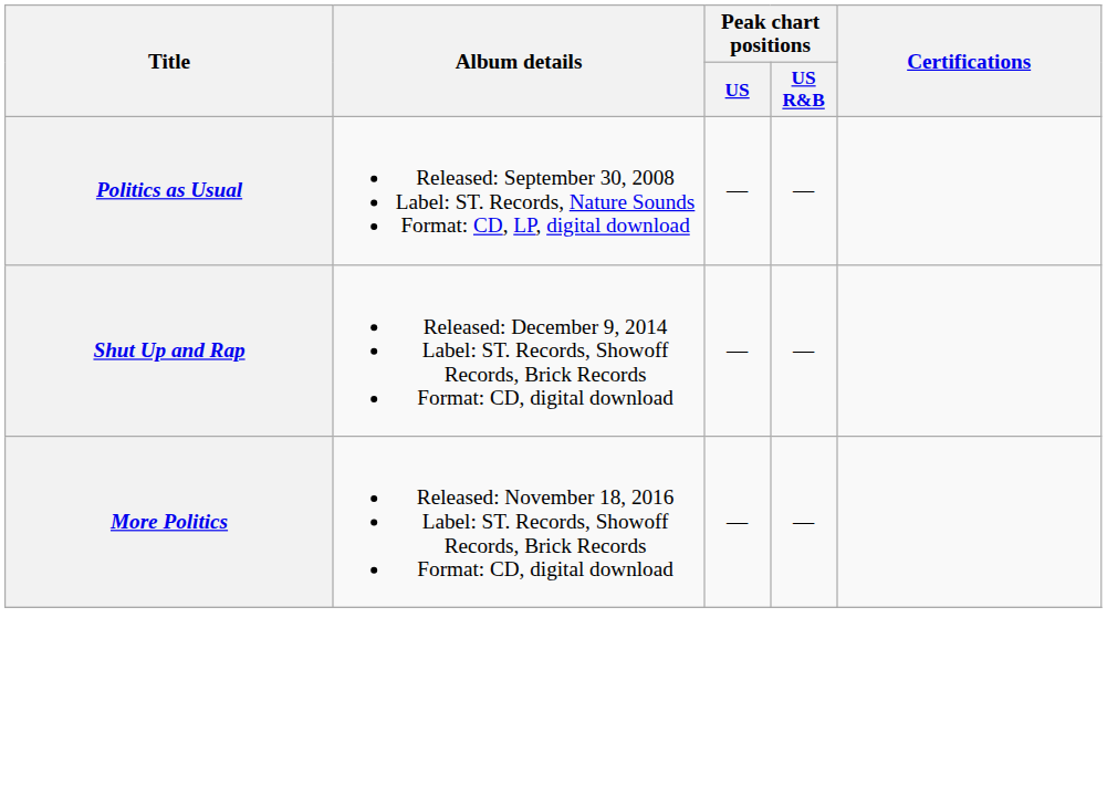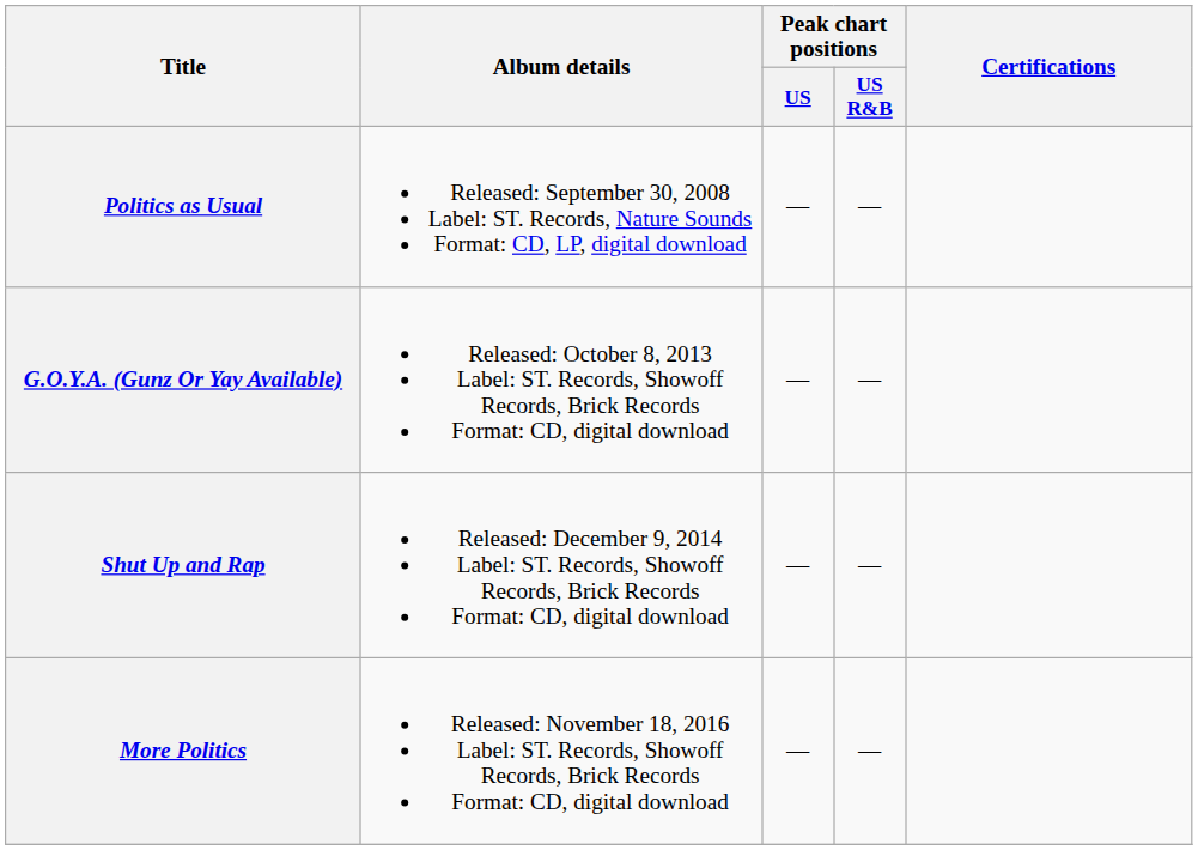 <table class="wikitable plainrowheaders" style="text-align:center;">
 <tr>
 <th scope="col" rowspan="2" style="width:15em;">Title</th>
 <th scope="col" rowspan="2" style="width:17em;">Album details</th>
 <th scope="col" colspan="2">Peak chart positions</th>
 <th scope="col" rowspan="2" style="width:12em;"><a href='#'>Certifications</a></th>
 </tr>
 <tr>
 <th scope="col" style="width:3em;font-size:90%;"><a href='#'>US</a></th>
 <th scope="col" style="width:3em;font-size:90%;"><a href='#'>US R&B</a></th>
 </tr>
 <tr>
 <th scope="row"><em><a href='#'>Politics as Usual</a></em></th>
 <td><br><ul><li>Released: September 30, 2008</li><li>Label: ST. Records, <a href='#'>Nature Sounds</a></li><li>Format: <a href='#'>CD</a>, <a href='#'>LP</a>, <a href='#'>digital download</a></li></ul></td>
+<td>—</td>
+<td>—</td>
+<td></td>
+</tr>
+<tr>
+<th scope="row"><em><a href='#'>G.O.Y.A. (Gunz Or Yay Available)</a></em></th>
+<td><br><ul><li>Released: October 8, 2013</li><li>Label: ST. Records, Showoff Records, Brick Records</li><li>Format: CD, digital download</li></ul></td>
 <td>—</td>
 <td>—</td>
 <td></td>
 </tr>
 <tr>
 <th scope="row"><em><a href='#'>Shut Up and Rap</a></em></th>
 <td><br><ul><li>Released: December 9, 2014</li><li>Label: ST. Records, Showoff Records, Brick Records</li><li>Format: CD, digital download</li></ul></td>
 <td>—</td>
 <td>—</td>
 <td></td>
 </tr>
 <tr>
 <th scope="row"><em><a href='#'>More Politics</a></em></th>
 <td><br><ul><li>Released: November 18, 2016</li><li>Label: ST. Records, Showoff Records, Brick Records</li><li>Format: CD, digital download</li></ul></td>
 <td>—</td>
 <td>—</td>
 <td></td>
 </tr>
 <tr>
 </tr>
 </table>
